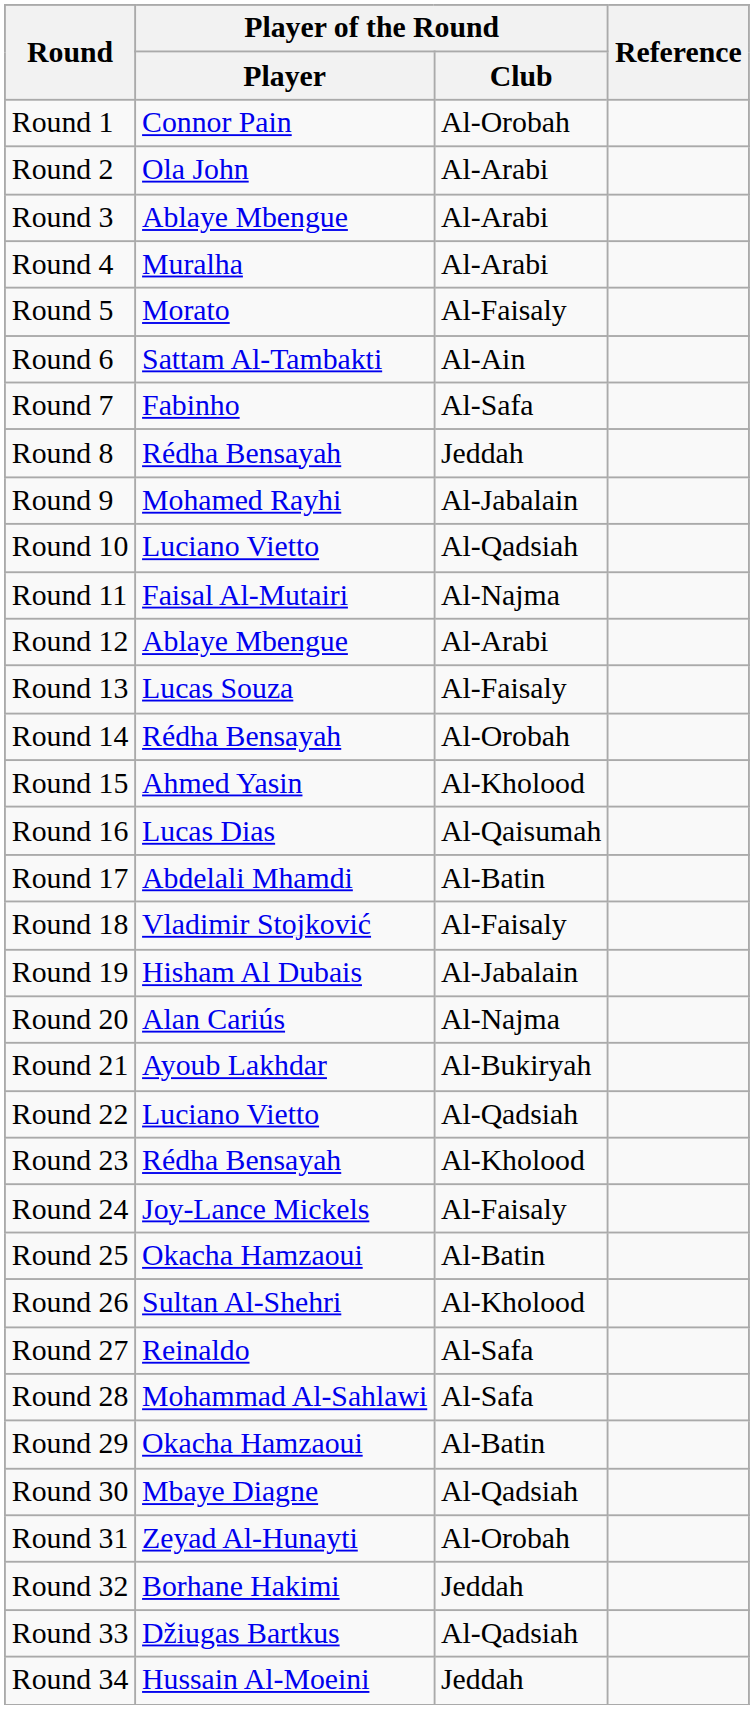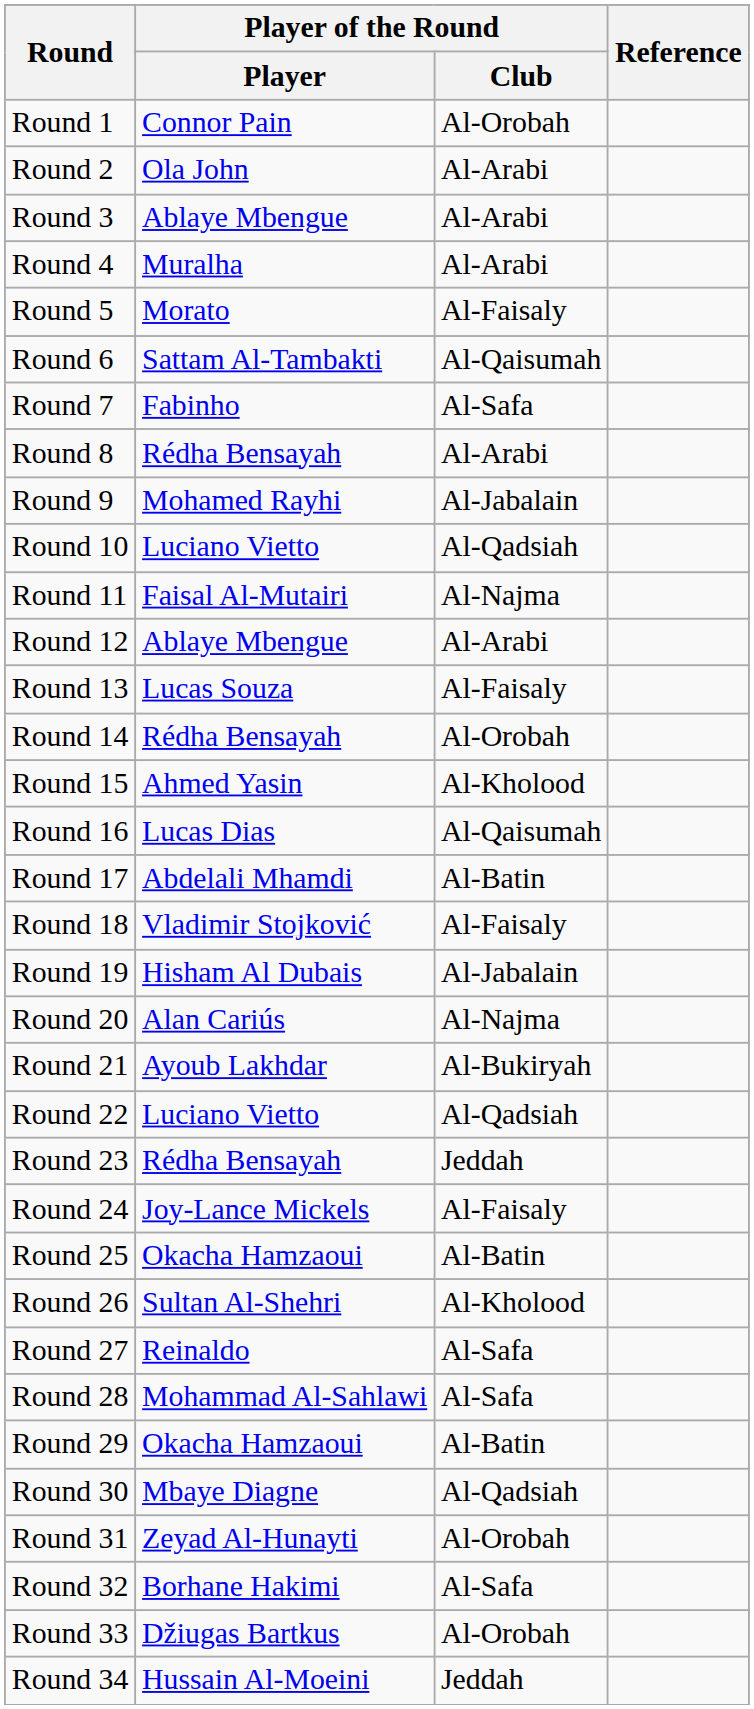 <table class="wikitable mw-collapsible mw-collapsed">
 <tr>
 <th rowspan="2">Round</th>
 <th colspan="2">Player of the Round</th>
 <th rowspan="2">Reference</th>
 </tr>
 <tr>
 <th>Player</th>
 <th>Club</th>
 </tr>
 <tr>
 <td>Round 1</td>
 <td> <a href='#'>Connor Pain</a></td>
 <td>Al-Orobah</td>
 <td align=center></td>
 </tr>
 <tr>
 <td>Round 2</td>
 <td> <a href='#'>Ola John</a></td>
 <td>Al-Arabi</td>
 <td align=center></td>
 </tr>
 <tr>
 <td>Round 3</td>
 <td> <a href='#'>Ablaye Mbengue</a></td>
 <td>Al-Arabi</td>
 <td align=center></td>
 </tr>
 <tr>
 <td>Round 4</td>
 <td> <a href='#'>Muralha</a></td>
 <td>Al-Arabi</td>
 <td align=center></td>
 </tr>
 <tr>
 <td>Round 5</td>
 <td> <a href='#'>Morato</a></td>
 <td>Al-Faisaly</td>
 <td align=center></td>
 </tr>
 <tr>
 <td>Round 6</td>
 <td> <a href='#'>Sattam Al-Tambakti</a></td>
-<td>Al-Ain</td>
+<td>Al-Qaisumah</td>
 <td align=center></td>
 </tr>
 <tr>
 <td>Round 7</td>
 <td> <a href='#'>Fabinho</a></td>
 <td>Al-Safa</td>
 <td align=center></td>
 </tr>
 <tr>
 <td>Round 8</td>
 <td> <a href='#'>Rédha Bensayah</a></td>
-<td>Jeddah</td>
+<td>Al-Arabi</td>
 <td align=center></td>
 </tr>
 <tr>
 <td>Round 9</td>
 <td> <a href='#'>Mohamed Rayhi</a></td>
 <td>Al-Jabalain</td>
 <td align=center></td>
 </tr>
 <tr>
 <td>Round 10</td>
 <td> <a href='#'>Luciano Vietto</a></td>
 <td>Al-Qadsiah</td>
 <td align=center></td>
 </tr>
 <tr>
 <td>Round 11</td>
 <td> <a href='#'>Faisal Al-Mutairi</a></td>
 <td>Al-Najma</td>
 <td align=center></td>
 </tr>
 <tr>
 <td>Round 12</td>
 <td> <a href='#'>Ablaye Mbengue</a></td>
 <td>Al-Arabi</td>
 <td align=center></td>
 </tr>
 <tr>
 <td>Round 13</td>
 <td> <a href='#'>Lucas Souza</a></td>
 <td>Al-Faisaly</td>
 <td align=center></td>
 </tr>
 <tr>
 <td>Round 14</td>
 <td> <a href='#'>Rédha Bensayah</a></td>
 <td>Al-Orobah</td>
 <td align=center></td>
 </tr>
 <tr>
 <td>Round 15</td>
 <td> <a href='#'>Ahmed Yasin</a></td>
 <td>Al-Kholood</td>
 <td align=center></td>
 </tr>
 <tr>
 <td>Round 16</td>
 <td> <a href='#'>Lucas Dias</a></td>
 <td>Al-Qaisumah</td>
 <td align=center></td>
 </tr>
 <tr>
 <td>Round 17</td>
 <td> <a href='#'>Abdelali Mhamdi</a></td>
 <td>Al-Batin</td>
 <td align=center></td>
 </tr>
 <tr>
 <td>Round 18</td>
 <td> <a href='#'>Vladimir Stojković</a></td>
 <td>Al-Faisaly</td>
 <td align=center></td>
 </tr>
 <tr>
 <td>Round 19</td>
 <td> <a href='#'>Hisham Al Dubais</a></td>
 <td>Al-Jabalain</td>
 <td align=center></td>
 </tr>
 <tr>
 <td>Round 20</td>
 <td> <a href='#'>Alan Cariús</a></td>
 <td>Al-Najma</td>
 <td align=center></td>
 </tr>
 <tr>
 <td>Round 21</td>
 <td> <a href='#'>Ayoub Lakhdar</a></td>
 <td>Al-Bukiryah</td>
 <td align=center></td>
 </tr>
 <tr>
 <td>Round 22</td>
 <td> <a href='#'>Luciano Vietto</a></td>
 <td>Al-Qadsiah</td>
 <td align=center></td>
 </tr>
 <tr>
 <td>Round 23</td>
 <td> <a href='#'>Rédha Bensayah</a></td>
-<td>Al-Kholood</td>
+<td>Jeddah</td>
 <td align=center></td>
 </tr>
 <tr>
 <td>Round 24</td>
 <td> <a href='#'>Joy-Lance Mickels</a></td>
 <td>Al-Faisaly</td>
 <td align=center></td>
 </tr>
 <tr>
 <td>Round 25</td>
 <td> <a href='#'>Okacha Hamzaoui</a></td>
 <td>Al-Batin</td>
 <td align=center></td>
 </tr>
 <tr>
 <td>Round 26</td>
 <td> <a href='#'>Sultan Al-Shehri</a></td>
 <td>Al-Kholood</td>
 <td align=center></td>
 </tr>
 <tr>
 <td>Round 27</td>
 <td> <a href='#'>Reinaldo</a></td>
 <td>Al-Safa</td>
 <td align=center></td>
 </tr>
 <tr>
 <td>Round 28</td>
 <td> <a href='#'>Mohammad Al-Sahlawi</a></td>
 <td>Al-Safa</td>
 <td align=center></td>
 </tr>
 <tr>
 <td>Round 29</td>
 <td> <a href='#'>Okacha Hamzaoui</a></td>
 <td>Al-Batin</td>
 <td align=center></td>
 </tr>
 <tr>
 <td>Round 30</td>
 <td> <a href='#'>Mbaye Diagne</a></td>
 <td>Al-Qadsiah</td>
 <td align=center></td>
 </tr>
 <tr>
 <td>Round 31</td>
 <td> <a href='#'>Zeyad Al-Hunayti</a></td>
 <td>Al-Orobah</td>
 <td align=center></td>
 </tr>
 <tr>
 <td>Round 32</td>
 <td> <a href='#'>Borhane Hakimi</a></td>
-<td>Jeddah</td>
+<td>Al-Safa</td>
 <td align=center></td>
 </tr>
 <tr>
 <td>Round 33</td>
 <td> <a href='#'>Džiugas Bartkus</a></td>
-<td>Al-Qadsiah</td>
+<td>Al-Orobah</td>
 <td align=center></td>
 </tr>
 <tr>
 <td>Round 34</td>
 <td> <a href='#'>Hussain Al-Moeini</a></td>
 <td>Jeddah</td>
 <td align=center></td>
 </tr>
 <tr>
 </tr>
 </table>
